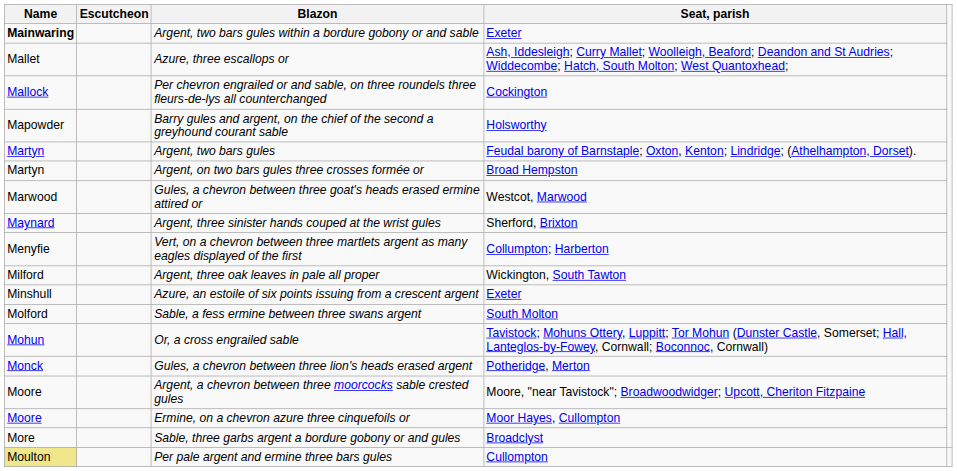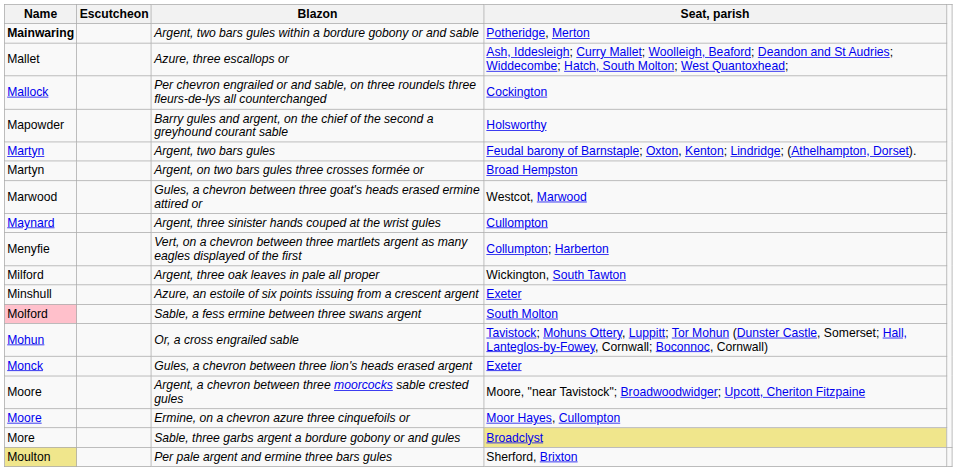 <table class="wikitable">
 <tr>
 <th>Name</th>
 <th>Escutcheon</th>
 <th>Blazon</th>
 <th>Seat, parish</th>
 </tr>
 <tr>
 <td><strong>Mainwaring</strong></td>
 <td></td>
 <td><em>Argent, two bars gules within a bordure gobony or and sable</em></td>
-<td><a href='#'>Exeter</a></td>
+<td><a href='#'>Potheridge</a>, <a href='#'>Merton</a></td>
 </tr>
 <tr>
 <td>Mallet</td>
 <td></td>
 <td><em>Azure, three escallops or</em></td>
 <td><a href='#'>Ash, Iddesleigh</a>; <a href='#'>Curry Mallet</a>; <a href='#'>Woolleigh, Beaford</a>; <a href='#'>Deandon and St Audries</a>; <a href='#'>Widdecombe</a>; <a href='#'>Hatch, South Molton</a>; <a href='#'>West Quantoxhead</a>;</td>
 </tr>
 <tr>
 <td><a href='#'>Mallock</a></td>
 <td></td>
 <td><em>Per chevron engrailed or and sable, on three roundels three fleurs-de-lys all counterchanged</em></td>
 <td><a href='#'>Cockington</a></td>
 </tr>
 <tr>
 <td>Mapowder</td>
 <td></td>
 <td><em>Barry gules and argent, on the chief of the second a greyhound courant sable</em></td>
 <td><a href='#'>Holsworthy</a></td>
 </tr>
 <tr>
 <td><a href='#'>Martyn</a></td>
 <td></td>
 <td><em>Argent, two bars gules</em></td>
 <td><a href='#'>Feudal barony of Barnstaple</a>; <a href='#'>Oxton</a>, <a href='#'>Kenton</a>; <a href='#'>Lindridge</a>; (<a href='#'>Athelhampton, Dorset</a>).</td>
 </tr>
 <tr>
 <td>Martyn</td>
 <td></td>
 <td><em>Argent, on two bars gules three crosses formée or</em></td>
 <td><a href='#'>Broad Hempston</a></td>
 </tr>
 <tr>
 <td>Marwood</td>
 <td></td>
 <td><em>Gules, a chevron between three goat's heads erased ermine attired or</em></td>
 <td>Westcot, <a href='#'>Marwood</a></td>
 </tr>
 <tr>
 <td><a href='#'>Maynard</a></td>
 <td></td>
 <td><em>Argent, three sinister hands couped at the wrist gules</em></td>
-<td>Sherford, <a href='#'>Brixton</a></td>
+<td><a href='#'>Cullompton</a></td>
 </tr>
 <tr>
 <td>Menyfie</td>
 <td></td>
 <td><em>Vert, on a chevron between three martlets argent as many eagles displayed of the first</em></td>
 <td><a href='#'>Collumpton</a>; <a href='#'>Harberton</a></td>
 </tr>
 <tr>
 <td>Milford</td>
 <td></td>
 <td><em>Argent, three oak leaves in pale all proper</em></td>
 <td>Wickington, <a href='#'>South Tawton</a></td>
 </tr>
 <tr>
 <td>Minshull</td>
 <td></td>
 <td><em>Azure, an estoile of six points issuing from a crescent argent</em></td>
 <td><a href='#'>Exeter</a></td>
 </tr>
 <tr>
-<td>Molford</td>
+<td style="background: pink;">Molford</td>
 <td></td>
 <td><em>Sable, a fess ermine between three swans argent</em></td>
 <td><a href='#'>South Molton</a></td>
 </tr>
 <tr>
 <td><a href='#'>Mohun</a></td>
 <td></td>
 <td><em>Or, a cross engrailed sable</em></td>
 <td><a href='#'>Tavistock</a>; <a href='#'>Mohuns Ottery</a>, <a href='#'>Luppitt</a>; <a href='#'>Tor Mohun</a> (<a href='#'>Dunster Castle</a>, Somerset; <a href='#'>Hall, Lanteglos-by-Fowey</a>, Cornwall; <a href='#'>Boconnoc</a>, Cornwall)</td>
 </tr>
 <tr>
 <td><a href='#'>Monck</a></td>
 <td></td>
 <td><em>Gules, a chevron between three lion's heads erased argent</em></td>
-<td><a href='#'>Potheridge</a>, <a href='#'>Merton</a></td>
+<td><a href='#'>Exeter</a></td>
 </tr>
 <tr>
 <td>Moore</td>
 <td></td>
 <td><em>Argent, a chevron between three <a href='#'>moorcocks</a> sable crested gules</em></td>
 <td>Moore, "near Tavistock"; <a href='#'>Broadwoodwidger</a>; <a href='#'>Upcott, Cheriton Fitzpaine</a></td>
 </tr>
 <tr>
 <td><a href='#'>Moore</a></td>
 <td></td>
 <td><em>Ermine, on a chevron azure three cinquefoils or</em></td>
 <td><a href='#'>Moor Hayes</a>, <a href='#'>Cullompton</a></td>
 </tr>
 <tr>
 <td>More</td>
 <td></td>
 <td><em>Sable, three garbs argent a bordure gobony or and gules</em></td>
-<td><a href='#'>Broadclyst</a></td>
+<td style="background: khaki;"><a href='#'>Broadclyst</a></td>
 </tr>
 <tr>
 <td style="background: khaki;">Moulton</td>
 <td></td>
 <td><em>Per pale argent and ermine three bars gules</em></td>
-<td><a href='#'>Cullompton</a></td>
+<td>Sherford, <a href='#'>Brixton</a></td>
 <td></td>
 </tr>
 </table>
